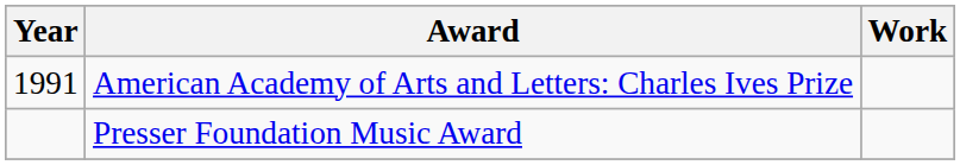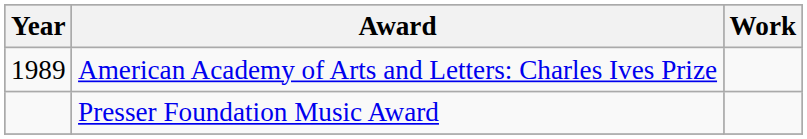 <table class="wikitable sortable">
 <tr>
 <th>Year</th>
 <th>Award</th>
 <th>Work</th>
 </tr>
 <tr>
-<td>1991</td>
+<td>1989</td>
 <td><a href='#'>American Academy of Arts and Letters: Charles Ives Prize</a></td>
 <td></td>
 </tr>
 <tr>
 <td></td>
 <td><a href='#'>Presser Foundation Music Award</a></td>
 <td></td>
 </tr>
 </table>
